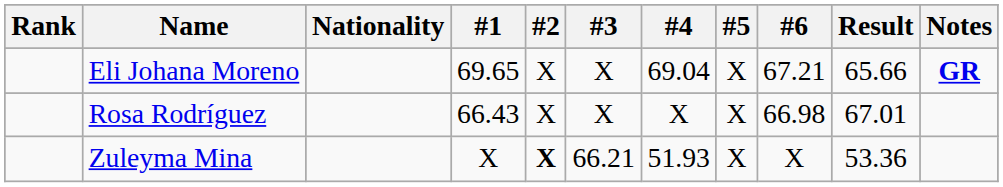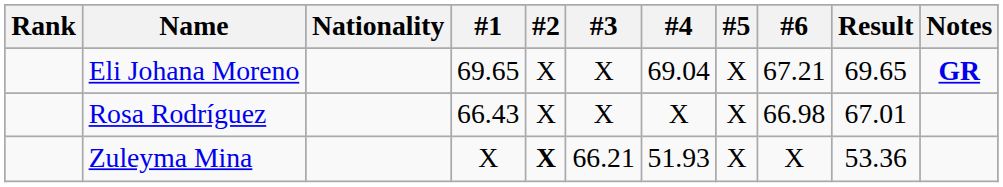 <table class="wikitable sortable" style="text-align:center">
 <tr>
 <th>Rank</th>
 <th>Name</th>
 <th>Nationality</th>
 <th>#1</th>
 <th>#2</th>
 <th>#3</th>
 <th>#4</th>
 <th>#5</th>
 <th>#6</th>
 <th>Result</th>
 <th>Notes</th>
 </tr>
 <tr>
 <td></td>
 <td align=left><a href='#'>Eli Johana Moreno</a></td>
 <td align=left></td>
 <td>69.65</td>
 <td>X</td>
 <td>X</td>
 <td>69.04</td>
 <td>X</td>
 <td>67.21</td>
-<td>65.66</td>
+<td>69.65</td>
 <td><strong><a href='#'>GR</a></strong></td>
 </tr>
 <tr>
 <td></td>
 <td align=left><a href='#'>Rosa Rodríguez</a></td>
 <td align=left></td>
 <td>66.43</td>
 <td>X</td>
 <td>X</td>
 <td>X</td>
 <td>X</td>
 <td>66.98</td>
 <td>67.01</td>
 <td></td>
 </tr>
 <tr>
 <td></td>
 <td align=left><a href='#'>Zuleyma Mina</a></td>
 <td align=left></td>
 <td>X</td>
 <td><strong>X</strong></td>
 <td>66.21</td>
 <td>51.93</td>
 <td>X</td>
 <td>X</td>
 <td>53.36</td>
 <td></td>
 </tr>
 </table>
